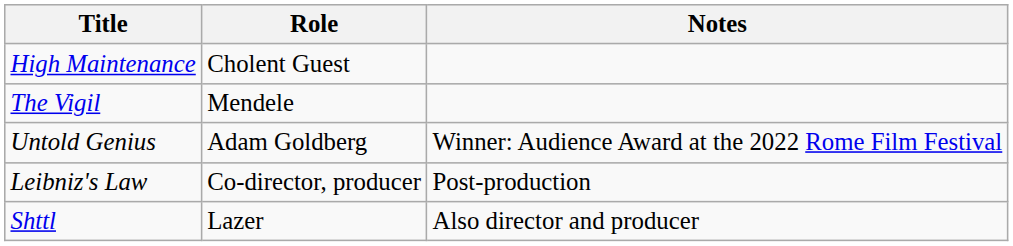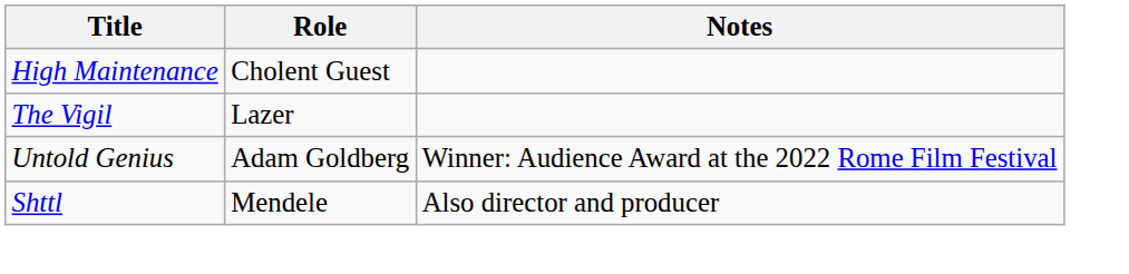 <table class="wikitable">
 <tr>
 <th>Title</th>
 <th>Role</th>
 <th>Notes</th>
 </tr>
 <tr>
 <td><em><a href='#'>High Maintenance</a></em></td>
 <td>Cholent Guest</td>
 <td></td>
 </tr>
 <tr>
 <td><a href='#'><em>The Vigil</em></a></td>
-<td>Mendele</td>
+<td>Lazer</td>
 <td></td>
 </tr>
 <tr>
 <td><em>Untold Genius</em></td>
 <td>Adam Goldberg</td>
 <td>Winner: Audience Award at the 2022 <a href='#'>Rome Film Festival</a></td>
 </tr>
 <tr>
-<td><em>Leibniz's Law</em></td>
-<td>Co-director, producer</td>
-<td>Post-production</td>
-</tr>
-<tr>
 <td><em><a href='#'>Shttl</a></em></td>
-<td>Lazer</td>
+<td>Mendele</td>
 <td>Also director and producer</td>
 </tr>
 </table>
